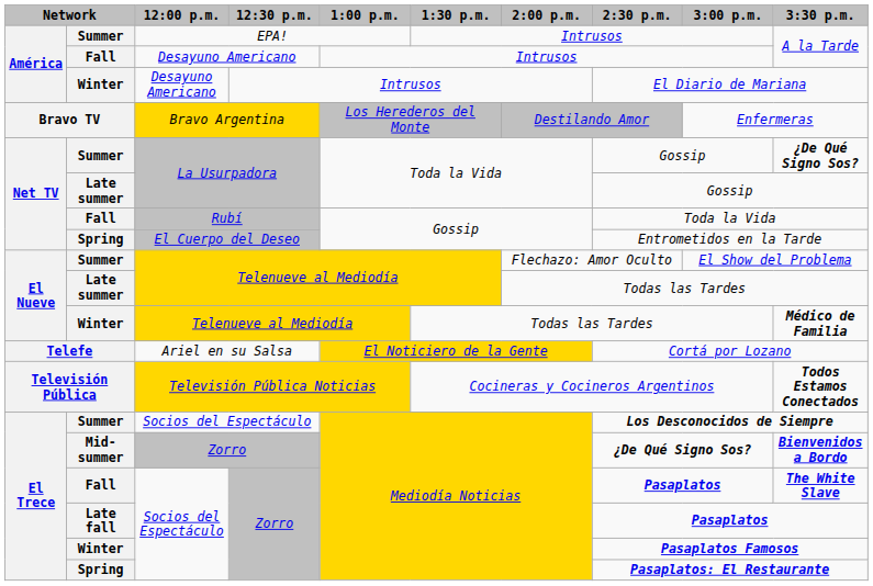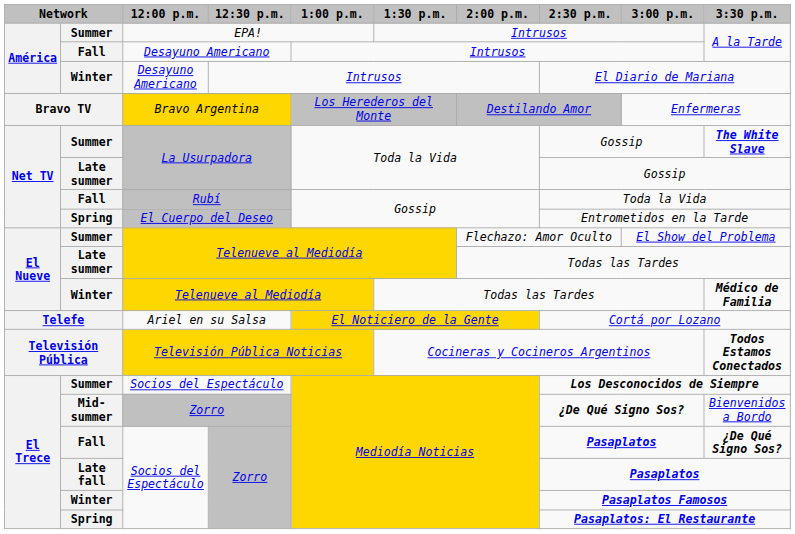 <table class="wikitable" style="width:100%;margin-right:0;text-align:center">
 <tr>
 <th colspan="2" style="background-color:#C0C0C0;width:13%;">Network</th>
 <th style="background-color:#C0C0C0;text-align:center;width:10%;">12:00 p.m.</th>
 <th style="background-color:#C0C0C0;text-align:center;width:10%;">12:30 p.m.</th>
 <th style="background-color:#C0C0C0;text-align:center;width:10%;">1:00 p.m.</th>
 <th style="background-color:#C0C0C0;text-align:center;width:10%;">1:30 p.m.</th>
 <th style="background-color:#C0C0C0;text-align:center;width:10%;">2:00 p.m.</th>
 <th style="background-color:#C0C0C0;text-align:center;width:10%;">2:30 p.m.</th>
 <th style="background-color:#C0C0C0;text-align:center;width:10%;">3:00 p.m.</th>
 <th style="background-color:#C0C0C0;text-align:center;width:10%;">3:30 p.m.</th>
 </tr>
 <tr>
 <th rowspan="3"><a href='#'>América</a></th>
 <th>Summer</th>
 <td colspan="3"><em>EPA!</em> </td>
 <td colspan="4"><em><a href='#'>Intrusos</a></em></td>
 <td rowspan="2"><em><a href='#'>A la Tarde</a></em>  </td>
 </tr>
 <tr>
 <th>Fall</th>
 <td colspan="2"><em><a href='#'>Desayuno Americano</a></em> </td>
 <td colspan="5"><em><a href='#'>Intrusos</a></em></td>
 </tr>
 <tr>
 <th>Winter</th>
 <td><em><a href='#'>Desayuno Americano</a></em> </td>
 <td colspan="4"><em><a href='#'>Intrusos</a></em></td>
 <td colspan="3"><em><a href='#'>El Diario de Mariana</a></em> </td>
 </tr>
 <tr>
 <th colspan="2">Bravo TV</th>
 <td style="background:#ffd700;" colspan="2"><em>Bravo Argentina</em></td>
 <td style="background:#C0C0C0;" colspan="2"><em><a href='#'>Los Herederos del Monte</a></em> </td>
 <td style="background:#C0C0C0;" colspan="2"><em><a href='#'>Destilando Amor</a></em> </td>
 <td colspan="2"><em><a href='#'>Enfermeras</a></em></td>
 </tr>
 <tr>
 <th rowspan="4"><a href='#'>Net TV</a></th>
 <th>Summer</th>
 <td style="background:#C0C0C0;" colspan="2" rowspan="2"><em><a href='#'>La Usurpadora</a></em> </td>
 <td colspan="3" rowspan="2"><em>Toda la Vida</em></td>
 <td colspan="2"><em>Gossip</em></td>
-<td><strong><em>¿De Qué Signo Sos?</em></strong>  </td>
+<td><strong><em><a href='#'>The White Slave</a></em></strong> </td>
 </tr>
 <tr>
 <th>Late summer</th>
 <td colspan="3"><em>Gossip</em></td>
 </tr>
 <tr>
 <th>Fall</th>
 <td style="background:#C0C0C0;" colspan="2"><em><a href='#'>Rubí</a></em> </td>
 <td colspan="3" rowspan="2"><em>Gossip</em></td>
 <td colspan="3"><em>Toda la Vida</em></td>
 </tr>
 <tr>
 <th>Spring</th>
 <td style="background:#C0C0C0;" colspan="2"><em><a href='#'>El Cuerpo del Deseo</a></em> </td>
 <td colspan="3"><em>Entrometidos en la Tarde</em></td>
 </tr>
 <tr>
 <th rowspan="3"><a href='#'>El Nueve</a></th>
 <th>Summer</th>
 <td style="background:#ffd700;" colspan="4" rowspan="2"><em><a href='#'>Telenueve al Mediodía</a></em></td>
 <td colspan="2"><em>Flechazo: Amor Oculto</em></td>
 <td colspan="2"><em><a href='#'>El Show del Problema</a></em> </td>
 </tr>
 <tr>
 <th>Late summer</th>
 <td colspan="4"><em>Todas las Tardes</em></td>
 </tr>
 <tr>
 <th>Winter</th>
 <td style="background:#ffd700;" colspan="3"><em><a href='#'>Telenueve al Mediodía</a></em></td>
 <td colspan="4"><em>Todas las Tardes</em></td>
 <td><strong><em>Médico de Familia</em></strong> </td>
 </tr>
 <tr>
 <th colspan="2"><a href='#'>Telefe</a></th>
 <td colspan="2"><em>Ariel en su Salsa</em> </td>
 <td style="background:#ffd700;" colspan="3"><em><a href='#'>El Noticiero de la Gente</a></em></td>
 <td colspan="3"><em><a href='#'>Cortá por Lozano</a></em></td>
 </tr>
 <tr>
 <th colspan="2"><a href='#'>Televisión Pública</a></th>
 <td style="background:#ffd700;" colspan="3"><em><a href='#'>Televisión Pública Noticias</a></em></td>
 <td colspan="4"><em><a href='#'>Cocineras y Cocineros Argentinos</a></em></td>
 <td><strong><em>Todos Estamos Conectados</em> </strong></td>
 </tr>
 <tr>
 <th rowspan="6"><a href='#'>El Trece</a></th>
 <th>Summer</th>
 <td colspan="2"><em><a href='#'>Socios del Espectáculo</a></em><br></td>
 <td style="background:#ffd700;" colspan="3" rowspan="6"><em><a href='#'>Mediodía Noticias</a></em></td>
 <td colspan="3"><strong><em>Los Desconocidos de Siempre</em></strong></td>
 </tr>
 <tr>
 <th>Mid-summer</th>
 <td style="background:#C0C0C0;" colspan="2"><em><a href='#'>Zorro</a></em> </td>
 <td colspan="2"><strong><em>¿De Qué Signo Sos?</em></strong></td>
-<td><strong><em><a href='#'>Bienvenidos a Bordo</a></em> </strong></td>
+<td><em><a href='#'>Bienvenidos a Bordo</a></em> </td>
 </tr>
 <tr>
 <th>Fall</th>
 <td rowspan="4"><em><a href='#'>Socios del Espectáculo</a></em><br></td>
 <td style="background:#C0C0C0;" rowspan="4"><em><a href='#'>Zorro</a></em> </td>
 <td colspan="2"><strong><em><a href='#'>Pasaplatos</a></em></strong></td>
-<td><strong><em><a href='#'>The White Slave</a></em></strong> </td>
+<td><strong><em>¿De Qué Signo Sos?</em></strong>  </td>
 </tr>
 <tr>
 <th>Late fall</th>
 <td colspan="3"><strong><em><a href='#'>Pasaplatos</a></em></strong></td>
 </tr>
 <tr>
 <th>Winter</th>
 <td colspan="3"><strong><em><a href='#'>Pasaplatos Famosos</a></em></strong> <br></td>
 </tr>
 <tr>
 <th>Spring</th>
 <td colspan="3"><strong><em><a href='#'>Pasaplatos: El Restaurante</a></em></strong> <br></td>
 </tr>
 </table>
